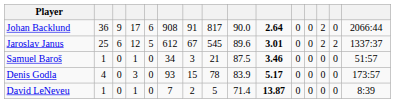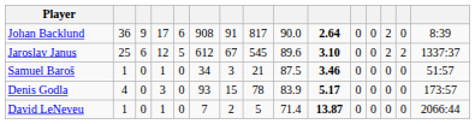 <table class="wikitable sortable" style="width:100%; text-align:center;">
 <tr align=center>
 <th>Player</th>
 <th></th>
 <th></th>
 <th></th>
 <th></th>
 <th></th>
 <th></th>
 <th></th>
 <th></th>
 <th></th>
 <th></th>
 <th></th>
 <th></th>
 <th></th>
 <th></th>
 </tr>
 <tr align=center>
 <td align=left><a href='#'>Johan Backlund</a></td>
 <td>36</td>
 <td>9</td>
 <td>17</td>
 <td>6</td>
 <td>908</td>
 <td>91</td>
 <td>817</td>
 <td>90.0</td>
 <td><strong>2.64</strong></td>
 <td>0</td>
 <td>0</td>
 <td>2</td>
 <td>0</td>
-<td>2066:44</td>
+<td>8:39</td>
 </tr>
 <tr align=center>
 <td align=left><a href='#'>Jaroslav Janus</a></td>
 <td>25</td>
 <td>6</td>
 <td>12</td>
 <td>5</td>
 <td>612</td>
 <td>67</td>
 <td>545</td>
 <td>89.6</td>
-<td><strong>3.01</strong></td>
+<td><strong>3.10</strong></td>
 <td>0</td>
 <td>0</td>
 <td>2</td>
 <td>2</td>
 <td>1337:37</td>
 </tr>
 <tr align=center>
 <td align=left><a href='#'>Samuel Baroš</a></td>
 <td>1</td>
 <td>0</td>
 <td>1</td>
 <td>0</td>
 <td>34</td>
 <td>3</td>
 <td>21</td>
 <td>87.5</td>
 <td><strong>3.46</strong></td>
 <td>0</td>
 <td>0</td>
 <td>0</td>
 <td>0</td>
 <td>51:57</td>
 </tr>
 <tr align=center>
 <td align=left><a href='#'>Denis Godla</a></td>
 <td>4</td>
 <td>0</td>
 <td>3</td>
 <td>0</td>
 <td>93</td>
 <td>15</td>
 <td>78</td>
 <td>83.9</td>
 <td><strong>5.17</strong></td>
 <td>0</td>
 <td>0</td>
 <td>0</td>
 <td>0</td>
 <td>173:57</td>
 </tr>
 <tr align=center>
 <td align=left><a href='#'>David LeNeveu</a></td>
 <td>1</td>
 <td>0</td>
 <td>1</td>
 <td>0</td>
 <td>7</td>
 <td>2</td>
 <td>5</td>
 <td>71.4</td>
 <td><strong>13.87</strong></td>
 <td>0</td>
 <td>0</td>
 <td>0</td>
 <td>0</td>
-<td>8:39</td>
+<td>2066:44</td>
 </tr>
 </table>
